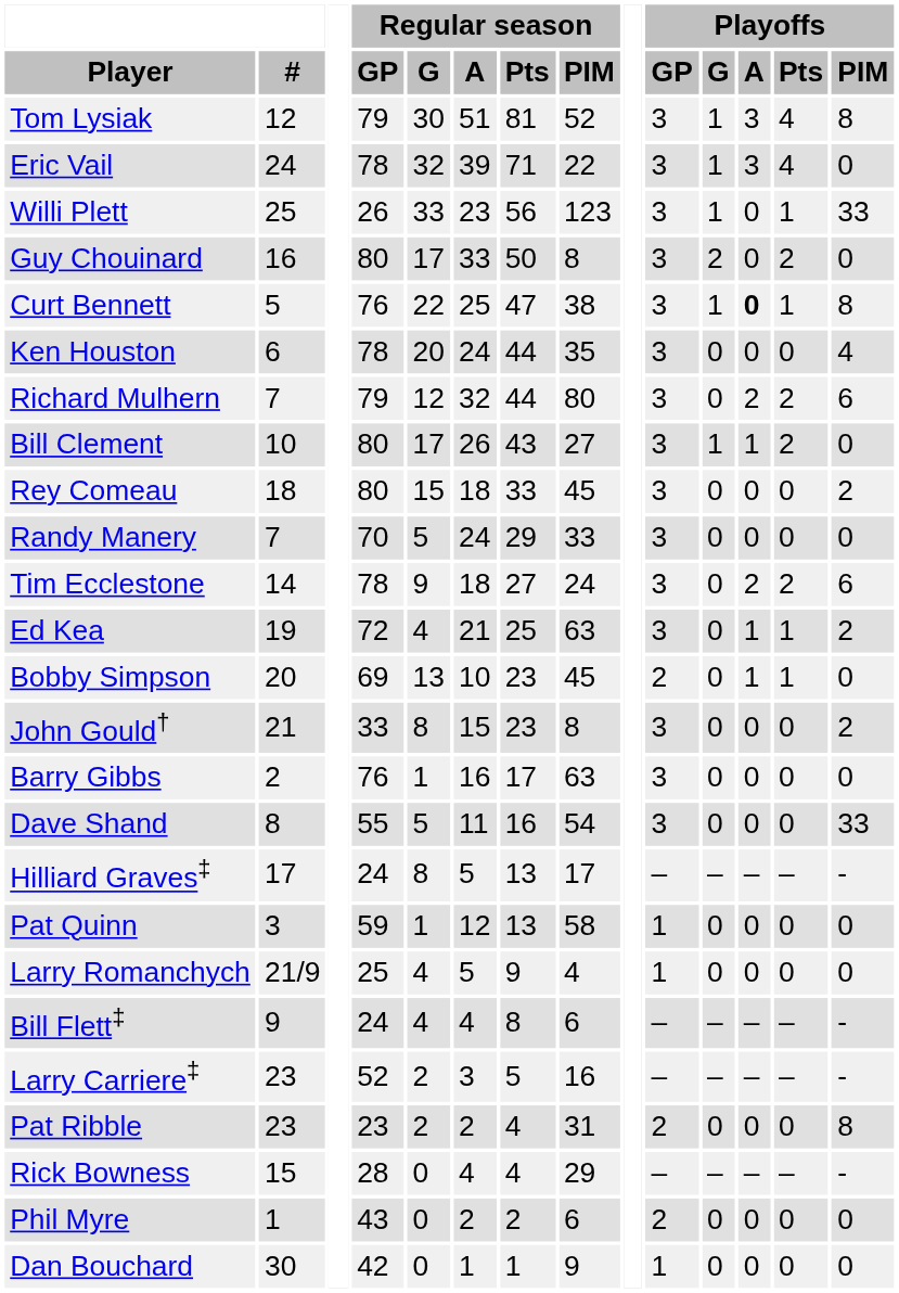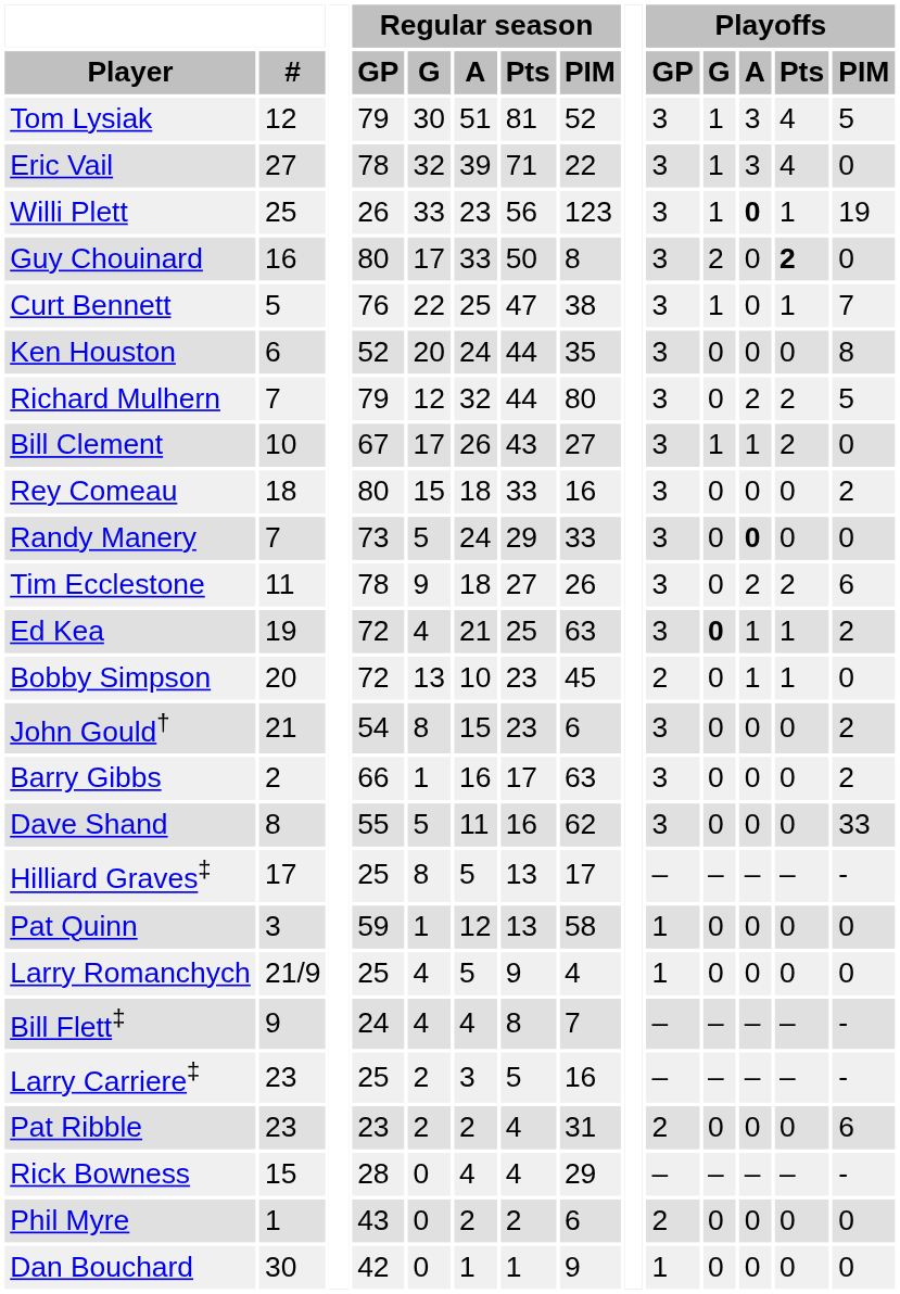 <table BORDER="0" CELLPADDING="3" CELLSPACING="2" ID="Table1">
 <tr ALIGN="center" bgcolor="#c0c0c0">
 <th ALIGN="center" colspan="2" bgcolor="#ffffff"> </th>
 <th ALIGN="center" rowspan="99" bgcolor="#ffffff"> </th>
 <th ALIGN="center" colspan="5">Regular season</th>
 <th ALIGN="center" rowspan="99" bgcolor="#ffffff"> </th>
 <th ALIGN="center" colspan="5">Playoffs</th>
 </tr>
 <tr ALIGN="center" bgcolor="#c0c0c0">
 <th ALIGN="center">Player</th>
 <th ALIGN="center">#</th>
 <th ALIGN="center">GP</th>
 <th ALIGN="center">G</th>
 <th ALIGN="center">A</th>
 <th ALIGN="center">Pts</th>
 <th ALIGN="center">PIM</th>
 <th ALIGN="center">GP</th>
 <th ALIGN="center">G</th>
 <th ALIGN="center">A</th>
 <th ALIGN="center">Pts</th>
 <th ALIGN="center">PIM</th>
 </tr>
 <tr bgcolor="#f0f0f0">
 <td><a href='#'>Tom Lysiak</a></td>
 <td>12</td>
 <td>79</td>
 <td>30</td>
 <td>51</td>
 <td>81</td>
 <td>52</td>
 <td>3</td>
 <td>1</td>
 <td>3</td>
 <td>4</td>
-<td>8</td>
+<td>5</td>
 </tr>
 <tr bgcolor="#e0e0e0">
 <td><a href='#'>Eric Vail</a></td>
-<td>24</td>
+<td>27</td>
 <td>78</td>
 <td>32</td>
 <td>39</td>
 <td>71</td>
 <td>22</td>
 <td>3</td>
 <td>1</td>
 <td>3</td>
 <td>4</td>
 <td>0</td>
 </tr>
 <tr bgcolor="#f0f0f0">
 <td><a href='#'>Willi Plett</a></td>
 <td>25</td>
 <td>26</td>
 <td>33</td>
 <td>23</td>
 <td>56</td>
 <td>123</td>
 <td>3</td>
 <td>1</td>
-<td>0</td>
+<td><strong>0</strong></td>
 <td>1</td>
-<td>33</td>
+<td>19</td>
 </tr>
 <tr bgcolor="#e0e0e0">
 <td><a href='#'>Guy Chouinard</a></td>
 <td>16</td>
 <td>80</td>
 <td>17</td>
 <td>33</td>
 <td>50</td>
 <td>8</td>
 <td>3</td>
 <td>2</td>
 <td>0</td>
-<td>2</td>
+<td><strong>2</strong></td>
 <td>0</td>
 </tr>
 <tr bgcolor="#f0f0f0">
 <td><a href='#'>Curt Bennett</a></td>
 <td>5</td>
 <td>76</td>
 <td>22</td>
 <td>25</td>
 <td>47</td>
 <td>38</td>
 <td>3</td>
 <td>1</td>
-<td><strong>0</strong></td>
+<td>0</td>
 <td>1</td>
-<td>8</td>
+<td>7</td>
 </tr>
 <tr bgcolor="#e0e0e0">
 <td><a href='#'>Ken Houston</a></td>
 <td>6</td>
-<td>78</td>
+<td>52</td>
 <td>20</td>
 <td>24</td>
 <td>44</td>
 <td>35</td>
 <td>3</td>
 <td>0</td>
 <td>0</td>
 <td>0</td>
-<td>4</td>
+<td>8</td>
 </tr>
 <tr bgcolor="#f0f0f0">
 <td><a href='#'>Richard Mulhern</a></td>
 <td>7</td>
 <td>79</td>
 <td>12</td>
 <td>32</td>
 <td>44</td>
 <td>80</td>
 <td>3</td>
 <td>0</td>
 <td>2</td>
 <td>2</td>
-<td>6</td>
+<td>5</td>
 </tr>
 <tr bgcolor="#e0e0e0">
 <td><a href='#'>Bill Clement</a></td>
 <td>10</td>
-<td>80</td>
+<td>67</td>
 <td>17</td>
 <td>26</td>
 <td>43</td>
 <td>27</td>
 <td>3</td>
 <td>1</td>
 <td>1</td>
 <td>2</td>
 <td>0</td>
 </tr>
 <tr bgcolor="#f0f0f0">
 <td><a href='#'>Rey Comeau</a></td>
 <td>18</td>
 <td>80</td>
 <td>15</td>
 <td>18</td>
 <td>33</td>
-<td>45</td>
+<td>16</td>
 <td>3</td>
 <td>0</td>
 <td>0</td>
 <td>0</td>
 <td>2</td>
 </tr>
 <tr bgcolor="#e0e0e0">
 <td><a href='#'>Randy Manery</a></td>
 <td>7</td>
-<td>70</td>
+<td>73</td>
 <td>5</td>
 <td>24</td>
 <td>29</td>
 <td>33</td>
 <td>3</td>
 <td>0</td>
-<td>0</td>
+<td><strong>0</strong></td>
 <td>0</td>
 <td>0</td>
 </tr>
 <tr bgcolor="#f0f0f0">
 <td><a href='#'>Tim Ecclestone</a></td>
-<td>14</td>
+<td>11</td>
 <td>78</td>
 <td>9</td>
 <td>18</td>
 <td>27</td>
-<td>24</td>
+<td>26</td>
 <td>3</td>
 <td>0</td>
 <td>2</td>
 <td>2</td>
 <td>6</td>
 </tr>
 <tr bgcolor="#e0e0e0">
 <td><a href='#'>Ed Kea</a></td>
 <td>19</td>
 <td>72</td>
 <td>4</td>
 <td>21</td>
 <td>25</td>
 <td>63</td>
 <td>3</td>
-<td>0</td>
+<td><strong>0</strong></td>
 <td>1</td>
 <td>1</td>
 <td>2</td>
 </tr>
 <tr bgcolor="#f0f0f0">
 <td><a href='#'>Bobby Simpson</a></td>
 <td>20</td>
-<td>69</td>
+<td>72</td>
 <td>13</td>
 <td>10</td>
 <td>23</td>
 <td>45</td>
 <td>2</td>
 <td>0</td>
 <td>1</td>
 <td>1</td>
 <td>0</td>
 </tr>
 <tr bgcolor="#e0e0e0">
 <td><a href='#'>John Gould</a><sup>†</sup></td>
 <td>21</td>
-<td>33</td>
+<td>54</td>
 <td>8</td>
 <td>15</td>
 <td>23</td>
-<td>8</td>
+<td>6</td>
 <td>3</td>
 <td>0</td>
 <td>0</td>
 <td>0</td>
 <td>2</td>
 </tr>
 <tr bgcolor="#f0f0f0">
 <td><a href='#'>Barry Gibbs</a></td>
 <td>2</td>
-<td>76</td>
+<td>66</td>
 <td>1</td>
 <td>16</td>
 <td>17</td>
 <td>63</td>
 <td>3</td>
 <td>0</td>
 <td>0</td>
 <td>0</td>
-<td>0</td>
+<td>2</td>
 </tr>
 <tr bgcolor="#e0e0e0">
 <td><a href='#'>Dave Shand</a></td>
 <td>8</td>
 <td>55</td>
 <td>5</td>
 <td>11</td>
 <td>16</td>
-<td>54</td>
+<td>62</td>
 <td>3</td>
 <td>0</td>
 <td>0</td>
 <td>0</td>
 <td>33</td>
 </tr>
 <tr bgcolor="#f0f0f0">
 <td><a href='#'>Hilliard Graves</a><sup>‡</sup></td>
 <td>17</td>
-<td>24</td>
+<td>25</td>
 <td>8</td>
 <td>5</td>
 <td>13</td>
 <td>17</td>
 <td>–</td>
 <td>–</td>
 <td>–</td>
 <td>–</td>
 <td>-</td>
 </tr>
 <tr bgcolor="#e0e0e0">
 <td><a href='#'>Pat Quinn</a></td>
 <td>3</td>
 <td>59</td>
 <td>1</td>
 <td>12</td>
 <td>13</td>
 <td>58</td>
 <td>1</td>
 <td>0</td>
 <td>0</td>
 <td>0</td>
 <td>0</td>
 </tr>
 <tr bgcolor="#f0f0f0">
 <td><a href='#'>Larry Romanchych</a></td>
 <td>21/9</td>
 <td>25</td>
 <td>4</td>
 <td>5</td>
 <td>9</td>
 <td>4</td>
 <td>1</td>
 <td>0</td>
 <td>0</td>
 <td>0</td>
 <td>0</td>
 </tr>
 <tr bgcolor="#e0e0e0">
 <td><a href='#'>Bill Flett</a><sup>‡</sup></td>
 <td>9</td>
 <td>24</td>
 <td>4</td>
 <td>4</td>
 <td>8</td>
-<td>6</td>
+<td>7</td>
 <td>–</td>
 <td>–</td>
 <td>–</td>
 <td>–</td>
 <td>-</td>
 </tr>
 <tr bgcolor="#f0f0f0">
 <td><a href='#'>Larry Carriere</a><sup>‡</sup></td>
 <td>23</td>
-<td>52</td>
+<td>25</td>
 <td>2</td>
 <td>3</td>
 <td>5</td>
 <td>16</td>
 <td>–</td>
 <td>–</td>
 <td>–</td>
 <td>–</td>
 <td>-</td>
 </tr>
 <tr bgcolor="#e0e0e0">
 <td><a href='#'>Pat Ribble</a></td>
 <td>23</td>
 <td>23</td>
 <td>2</td>
 <td>2</td>
 <td>4</td>
 <td>31</td>
 <td>2</td>
 <td>0</td>
 <td>0</td>
 <td>0</td>
-<td>8</td>
+<td>6</td>
 </tr>
 <tr bgcolor="#f0f0f0">
 <td><a href='#'>Rick Bowness</a></td>
 <td>15</td>
 <td>28</td>
 <td>0</td>
 <td>4</td>
 <td>4</td>
 <td>29</td>
 <td>–</td>
 <td>–</td>
 <td>–</td>
 <td>–</td>
 <td>-</td>
 </tr>
 <tr bgcolor="#e0e0e0">
 <td><a href='#'>Phil Myre</a></td>
 <td>1</td>
 <td>43</td>
 <td>0</td>
 <td>2</td>
 <td>2</td>
 <td>6</td>
 <td>2</td>
 <td>0</td>
 <td>0</td>
 <td>0</td>
 <td>0</td>
 </tr>
 <tr bgcolor="#f0f0f0">
 <td><a href='#'>Dan Bouchard</a></td>
 <td>30</td>
 <td>42</td>
 <td>0</td>
 <td>1</td>
 <td>1</td>
 <td>9</td>
 <td>1</td>
 <td>0</td>
 <td>0</td>
 <td>0</td>
 <td>0</td>
 </tr>
 </table>
